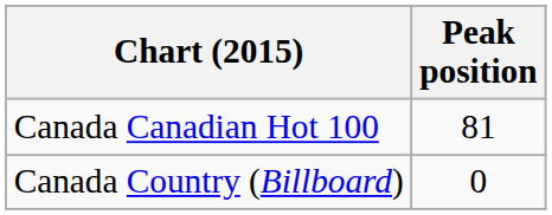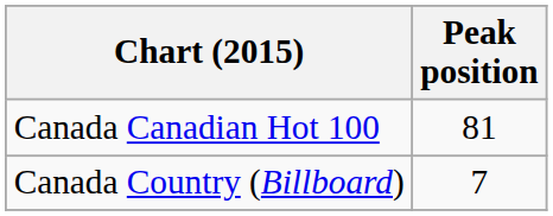 <table class="wikitable sortable">
 <tr>
 <th>Chart (2015)</th>
 <th>Peak<br>position</th>
 </tr>
 <tr>
 <td>Canada <a href='#'>Canadian Hot 100</a></td>
 <td align="center">81</td>
 </tr>
 <tr>
 <td>Canada <a href='#'>Country</a> (<em><a href='#'>Billboard</a></em>)</td>
-<td align="center">0</td>
+<td align="center">7</td>
 </tr>
 </table>
